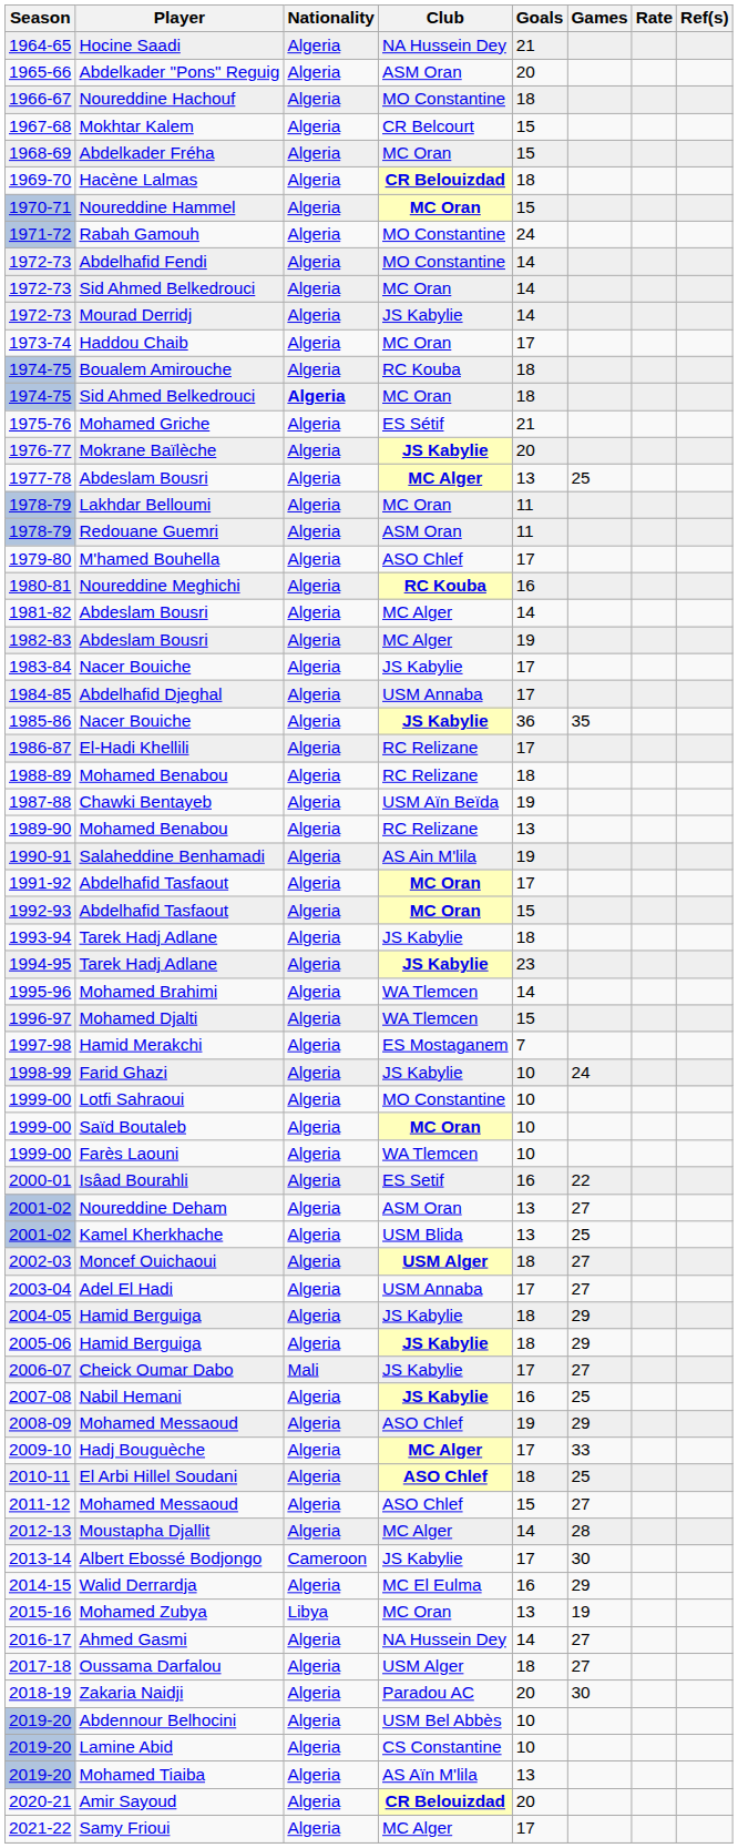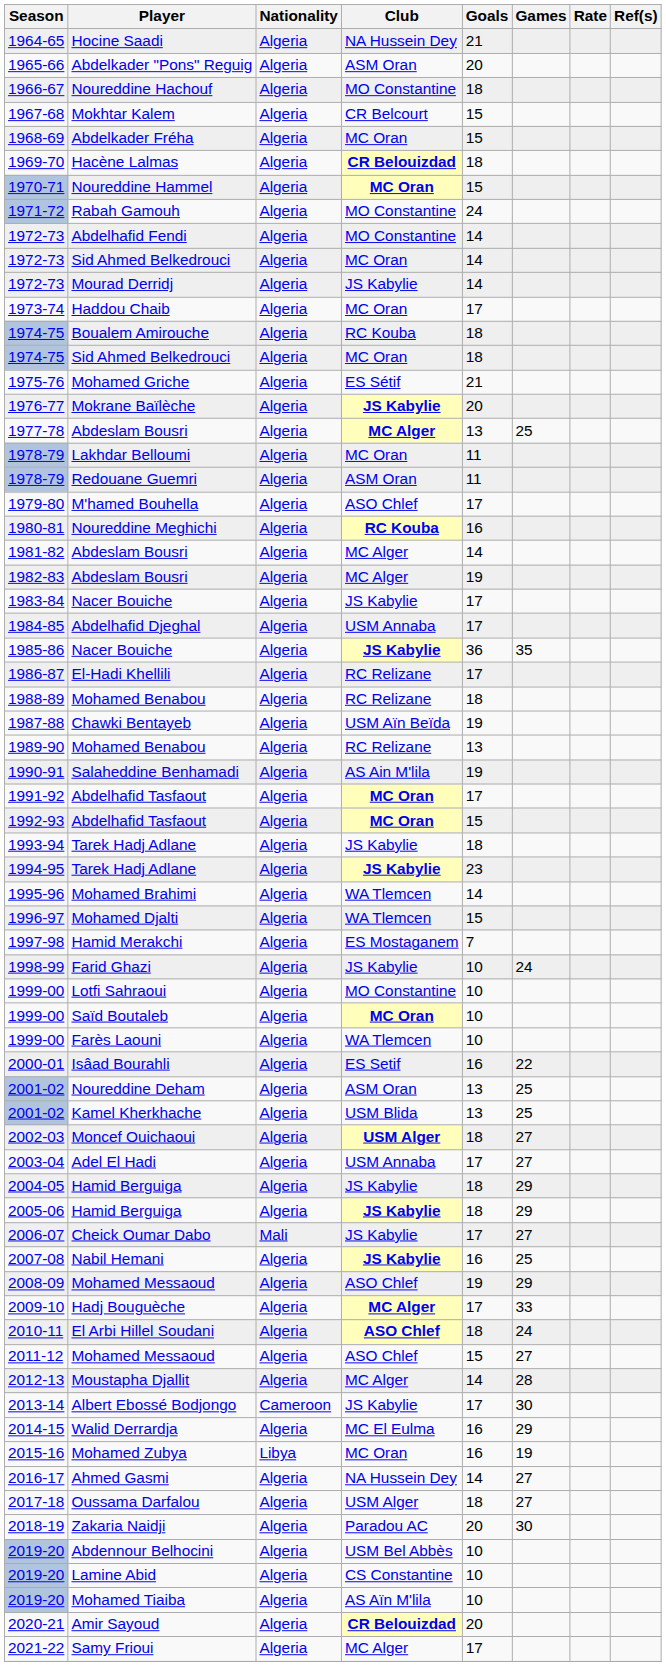 <table class="wikitable sortable plainrowheaders">
 <tr>
 <th scope="col">Season</th>
 <th scope="col">Player</th>
 <th scope="col">Nationality</th>
 <th scope="col">Club</th>
 <th scope="col">Goals</th>
 <th scope="col">Games</th>
 <th scope="col">Rate</th>
 <th scope="col" class="unsortable">Ref(s)</th>
 </tr>
 <tr bgcolor="#EFEFEF">
 <td><a href='#'>1964-65</a></td>
 <td><a href='#'>Hocine Saadi</a></td>
 <td> <a href='#'>Algeria</a></td>
 <td><a href='#'>NA Hussein Dey</a></td>
 <td>21</td>
 <td></td>
 <td></td>
 <td></td>
 </tr>
 <tr>
 <td><a href='#'>1965-66</a></td>
 <td><a href='#'>Abdelkader "Pons" Reguig</a></td>
 <td> <a href='#'>Algeria</a></td>
 <td><a href='#'>ASM Oran</a></td>
 <td>20</td>
 <td></td>
 <td></td>
 <td></td>
 </tr>
 <tr bgcolor="#EFEFEF">
 <td><a href='#'>1966-67</a></td>
 <td><a href='#'>Noureddine Hachouf</a></td>
 <td> <a href='#'>Algeria</a></td>
 <td><a href='#'>MO Constantine</a></td>
 <td>18</td>
 <td></td>
 <td></td>
 <td></td>
 </tr>
 <tr>
 <td><a href='#'>1967-68</a></td>
 <td><a href='#'>Mokhtar Kalem</a></td>
 <td> <a href='#'>Algeria</a></td>
 <td><a href='#'>CR Belcourt</a></td>
 <td>15</td>
 <td></td>
 <td></td>
 <td></td>
 </tr>
 <tr bgcolor="#EFEFEF">
 <td><a href='#'>1968-69</a></td>
 <td><a href='#'>Abdelkader Fréha</a></td>
 <td> <a href='#'>Algeria</a></td>
 <td><a href='#'>MC Oran</a></td>
 <td>15</td>
 <td></td>
 <td></td>
 <td></td>
 </tr>
 <tr>
 <td><a href='#'>1969-70</a></td>
 <td><a href='#'>Hacène Lalmas</a></td>
 <td> <a href='#'>Algeria</a></td>
 <th scope="row" style="background:#ffb"><a href='#'>CR Belouizdad</a></th>
 <td>18</td>
 <td></td>
 <td></td>
 <td></td>
 </tr>
 <tr bgcolor="#EFEFEF">
 <td bgcolor="#B0C4DE"><a href='#'>1970-71</a></td>
 <td><a href='#'>Noureddine Hammel</a></td>
 <td> <a href='#'>Algeria</a></td>
 <th scope="row" style="background:#ffb"><a href='#'>MC Oran</a></th>
 <td>15</td>
 <td></td>
 <td></td>
 <td></td>
 </tr>
 <tr>
 <td bgcolor="#B0C4DE"><a href='#'>1971-72</a></td>
 <td><a href='#'>Rabah Gamouh</a></td>
 <td> <a href='#'>Algeria</a></td>
 <td><a href='#'>MO Constantine</a></td>
 <td>24</td>
 <td></td>
 <td></td>
 <td></td>
 </tr>
 <tr bgcolor="#EFEFEF">
 <td><a href='#'>1972-73</a></td>
 <td><a href='#'>Abdelhafid Fendi</a></td>
 <td> <a href='#'>Algeria</a></td>
 <td><a href='#'>MO Constantine</a></td>
 <td>14</td>
 <td></td>
 <td></td>
 <td></td>
 </tr>
 <tr bgcolor="#EFEFEF">
 <td><a href='#'>1972-73</a></td>
 <td><a href='#'>Sid Ahmed Belkedrouci</a></td>
 <td> <a href='#'>Algeria</a></td>
 <td><a href='#'>MC Oran</a></td>
 <td>14</td>
 <td></td>
 <td></td>
 <td></td>
 </tr>
 <tr bgcolor="#EFEFEF">
 <td><a href='#'>1972-73</a></td>
 <td><a href='#'>Mourad Derridj</a></td>
 <td> <a href='#'>Algeria</a></td>
 <td><a href='#'>JS Kabylie</a></td>
 <td>14</td>
 <td></td>
 <td></td>
 <td></td>
 </tr>
 <tr>
 <td><a href='#'>1973-74</a></td>
 <td><a href='#'>Haddou Chaib</a></td>
 <td> <a href='#'>Algeria</a></td>
 <td><a href='#'>MC Oran</a></td>
 <td>17</td>
 <td></td>
 <td></td>
 <td></td>
 </tr>
 <tr bgcolor="#EFEFEF">
 <td bgcolor="#B0C4DE"><a href='#'>1974-75</a></td>
 <td><a href='#'>Boualem Amirouche</a></td>
 <td> <a href='#'>Algeria</a></td>
 <td><a href='#'>RC Kouba</a></td>
 <td>18</td>
 <td></td>
 <td></td>
 <td></td>
 </tr>
 <tr bgcolor="#EFEFEF">
 <td bgcolor="#B0C4DE"><a href='#'>1974-75</a></td>
 <td><a href='#'>Sid Ahmed Belkedrouci</a></td>
-<td><strong> <a href='#'>Algeria</a></strong></td>
+<td> <a href='#'>Algeria</a></td>
 <td><a href='#'>MC Oran</a></td>
 <td>18</td>
 <td></td>
 <td></td>
 <td></td>
 </tr>
 <tr>
 <td><a href='#'>1975-76</a></td>
 <td><a href='#'>Mohamed Griche</a></td>
 <td> <a href='#'>Algeria</a></td>
 <td><a href='#'>ES Sétif</a></td>
 <td>21</td>
 <td></td>
 <td></td>
 <td></td>
 </tr>
 <tr bgcolor="#EFEFEF">
 <td><a href='#'>1976-77</a></td>
 <td><a href='#'>Mokrane Baïlèche</a></td>
 <td> <a href='#'>Algeria</a></td>
 <th scope="row" style="background:#ffb"><a href='#'>JS Kabylie</a></th>
 <td>20</td>
 <td></td>
 <td></td>
 <td></td>
 </tr>
 <tr>
 <td><a href='#'>1977-78</a></td>
 <td><a href='#'>Abdeslam Bousri</a></td>
 <td> <a href='#'>Algeria</a></td>
 <th scope="row" style="background:#ffb"><a href='#'>MC Alger</a></th>
 <td>13</td>
 <td>25</td>
 <td></td>
 <td></td>
 </tr>
 <tr bgcolor="#EFEFEF">
 <td bgcolor="#B0C4DE"><a href='#'>1978-79</a></td>
 <td><a href='#'>Lakhdar Belloumi</a></td>
 <td> <a href='#'>Algeria</a></td>
 <td><a href='#'>MC Oran</a></td>
 <td>11</td>
 <td></td>
 <td></td>
 <td></td>
 </tr>
 <tr bgcolor="#EFEFEF">
 <td bgcolor="#B0C4DE"><a href='#'>1978-79</a></td>
 <td><a href='#'>Redouane Guemri</a></td>
 <td> <a href='#'>Algeria</a></td>
 <td><a href='#'>ASM Oran</a></td>
 <td>11</td>
 <td></td>
 <td></td>
 <td></td>
 </tr>
 <tr>
 <td><a href='#'>1979-80</a></td>
 <td><a href='#'>M'hamed Bouhella</a></td>
 <td> <a href='#'>Algeria</a></td>
 <td><a href='#'>ASO Chlef</a></td>
 <td>17</td>
 <td></td>
 <td></td>
 <td></td>
 </tr>
 <tr bgcolor="#EFEFEF">
 <td><a href='#'>1980-81</a></td>
 <td><a href='#'>Noureddine Meghichi</a></td>
 <td> <a href='#'>Algeria</a></td>
 <th scope="row" style="background:#ffb"><a href='#'>RC Kouba</a></th>
 <td>16</td>
 <td></td>
 <td></td>
 <td></td>
 </tr>
 <tr>
 <td><a href='#'>1981-82</a></td>
 <td><a href='#'>Abdeslam Bousri</a></td>
 <td> <a href='#'>Algeria</a></td>
 <td><a href='#'>MC Alger</a></td>
 <td>14</td>
 <td></td>
 <td></td>
 <td></td>
 </tr>
 <tr bgcolor="#EFEFEF">
 <td><a href='#'>1982-83</a></td>
 <td><a href='#'>Abdeslam Bousri</a></td>
 <td> <a href='#'>Algeria</a></td>
 <td><a href='#'>MC Alger</a></td>
 <td>19</td>
 <td></td>
 <td></td>
 <td></td>
 </tr>
 <tr>
 <td><a href='#'>1983-84</a></td>
 <td><a href='#'>Nacer Bouiche</a></td>
 <td> <a href='#'>Algeria</a></td>
 <td><a href='#'>JS Kabylie</a></td>
 <td>17</td>
 <td></td>
 <td></td>
 <td></td>
 </tr>
 <tr bgcolor="#EFEFEF">
 <td><a href='#'>1984-85</a></td>
 <td><a href='#'>Abdelhafid Djeghal</a></td>
 <td> <a href='#'>Algeria</a></td>
 <td><a href='#'>USM Annaba</a></td>
 <td>17</td>
 <td></td>
 <td></td>
 <td></td>
 </tr>
 <tr>
 <td><a href='#'>1985-86</a></td>
 <td><a href='#'>Nacer Bouiche</a></td>
 <td> <a href='#'>Algeria</a></td>
 <th scope="row" style="background:#ffb"><a href='#'>JS Kabylie</a></th>
 <td>36</td>
 <td>35</td>
 <td></td>
 <td></td>
 </tr>
 <tr bgcolor="#EFEFEF">
 <td><a href='#'>1986-87</a></td>
 <td><a href='#'>El-Hadi Khellili</a></td>
 <td> <a href='#'>Algeria</a></td>
 <td><a href='#'>RC Relizane</a></td>
 <td>17</td>
 <td></td>
 <td></td>
 <td></td>
 </tr>
 <tr>
 <td><a href='#'>1988-89</a></td>
 <td><a href='#'>Mohamed Benabou</a></td>
 <td> <a href='#'>Algeria</a></td>
 <td><a href='#'>RC Relizane</a></td>
 <td>18</td>
 <td></td>
 <td></td>
 <td></td>
 </tr>
 <tr>
 <td><a href='#'>1987-88</a></td>
 <td><a href='#'>Chawki Bentayeb</a></td>
 <td> <a href='#'>Algeria</a></td>
 <td><a href='#'>USM Aïn Beïda</a></td>
 <td>19</td>
 <td></td>
 <td></td>
 <td></td>
 </tr>
 <tr>
 <td><a href='#'>1989-90</a></td>
 <td><a href='#'>Mohamed Benabou</a></td>
 <td> <a href='#'>Algeria</a></td>
 <td><a href='#'>RC Relizane</a></td>
 <td>13</td>
 <td></td>
 <td></td>
 <td></td>
 </tr>
 <tr bgcolor="#EFEFEF">
 <td><a href='#'>1990-91</a></td>
 <td><a href='#'>Salaheddine Benhamadi</a></td>
 <td> <a href='#'>Algeria</a></td>
 <td><a href='#'>AS Ain M'lila</a></td>
 <td>19</td>
 <td></td>
 <td></td>
 <td></td>
 </tr>
 <tr>
 <td><a href='#'>1991-92</a></td>
 <td><a href='#'>Abdelhafid Tasfaout</a></td>
 <td> <a href='#'>Algeria</a></td>
 <th scope="row" style="background:#ffb"><a href='#'>MC Oran</a></th>
 <td>17</td>
 <td></td>
 <td></td>
 <td></td>
 </tr>
 <tr bgcolor="#EFEFEF">
 <td><a href='#'>1992-93</a></td>
 <td><a href='#'>Abdelhafid Tasfaout</a></td>
 <td> <a href='#'>Algeria</a></td>
 <th scope="row" style="background:#ffb"><a href='#'>MC Oran</a></th>
 <td>15</td>
 <td></td>
 <td></td>
 <td></td>
 </tr>
 <tr>
 <td><a href='#'>1993-94</a></td>
 <td><a href='#'>Tarek Hadj Adlane</a></td>
 <td> <a href='#'>Algeria</a></td>
 <td><a href='#'>JS Kabylie</a></td>
 <td>18</td>
 <td></td>
 <td></td>
 <td></td>
 </tr>
 <tr bgcolor="#EFEFEF">
 <td><a href='#'>1994-95</a></td>
 <td><a href='#'>Tarek Hadj Adlane</a></td>
 <td> <a href='#'>Algeria</a></td>
 <th scope="row" style="background:#ffb"><a href='#'>JS Kabylie</a></th>
 <td>23</td>
 <td></td>
 <td></td>
 <td></td>
 </tr>
 <tr>
 <td><a href='#'>1995-96</a></td>
 <td><a href='#'>Mohamed Brahimi</a></td>
 <td> <a href='#'>Algeria</a></td>
 <td><a href='#'>WA Tlemcen</a></td>
 <td>14</td>
 <td></td>
 <td></td>
 <td></td>
 </tr>
 <tr bgcolor="#EFEFEF">
 <td><a href='#'>1996-97</a></td>
 <td><a href='#'>Mohamed Djalti</a></td>
 <td> <a href='#'>Algeria</a></td>
 <td><a href='#'>WA Tlemcen</a></td>
 <td>15</td>
 <td></td>
 <td></td>
 <td></td>
 </tr>
 <tr>
 <td><a href='#'>1997-98</a></td>
 <td><a href='#'>Hamid Merakchi</a></td>
 <td> <a href='#'>Algeria</a></td>
 <td><a href='#'>ES Mostaganem</a></td>
 <td>7</td>
 <td></td>
 <td></td>
 <td></td>
 </tr>
 <tr bgcolor="#EFEFEF">
 <td><a href='#'>1998-99</a></td>
 <td><a href='#'>Farid Ghazi</a></td>
 <td> <a href='#'>Algeria</a></td>
 <td><a href='#'>JS Kabylie</a></td>
 <td>10</td>
 <td>24</td>
 <td></td>
 <td></td>
 </tr>
 <tr>
 <td><a href='#'>1999-00</a></td>
 <td><a href='#'>Lotfi Sahraoui</a></td>
 <td> <a href='#'>Algeria</a></td>
 <td><a href='#'>MO Constantine</a></td>
 <td>10</td>
 <td></td>
 <td></td>
 <td></td>
 </tr>
 <tr>
 <td><a href='#'>1999-00</a></td>
 <td><a href='#'>Saïd Boutaleb</a></td>
 <td> <a href='#'>Algeria</a></td>
 <th scope="row" style="background:#ffb"><a href='#'>MC Oran</a></th>
 <td>10</td>
 <td></td>
 <td></td>
 <td></td>
 </tr>
 <tr>
 <td><a href='#'>1999-00</a></td>
 <td><a href='#'>Farès Laouni</a></td>
 <td> <a href='#'>Algeria</a></td>
 <td><a href='#'>WA Tlemcen</a></td>
 <td>10</td>
 <td></td>
 <td></td>
 <td></td>
 </tr>
 <tr bgcolor="#EFEFEF">
 <td><a href='#'>2000-01</a></td>
 <td><a href='#'>Isâad Bourahli</a></td>
 <td> <a href='#'>Algeria</a></td>
 <td><a href='#'>ES Setif</a></td>
 <td>16</td>
 <td>22</td>
 <td></td>
 <td></td>
 </tr>
 <tr>
 <td bgcolor="#B0C4DE"><a href='#'>2001-02</a></td>
 <td><a href='#'>Noureddine Deham</a></td>
 <td> <a href='#'>Algeria</a></td>
 <td><a href='#'>ASM Oran</a></td>
 <td>13</td>
-<td>27</td>
+<td>25</td>
 <td></td>
 <td></td>
 </tr>
 <tr>
 <td bgcolor="#B0C4DE"><a href='#'>2001-02</a></td>
 <td><a href='#'>Kamel Kherkhache</a></td>
 <td> <a href='#'>Algeria</a></td>
 <td><a href='#'>USM Blida</a></td>
 <td>13</td>
 <td>25</td>
 <td></td>
 <td></td>
 </tr>
 <tr bgcolor="#EFEFEF">
 <td><a href='#'>2002-03</a></td>
 <td><a href='#'>Moncef Ouichaoui</a></td>
 <td> <a href='#'>Algeria</a></td>
 <th scope="row" style="background:#ffb"><a href='#'>USM Alger</a></th>
 <td>18</td>
 <td>27</td>
 <td></td>
 <td></td>
 </tr>
 <tr>
 <td><a href='#'>2003-04</a></td>
 <td><a href='#'>Adel El Hadi</a></td>
 <td> <a href='#'>Algeria</a></td>
 <td><a href='#'>USM Annaba</a></td>
 <td>17</td>
 <td>27</td>
 <td></td>
 <td></td>
 </tr>
 <tr bgcolor="#EFEFEF">
 <td><a href='#'>2004-05</a></td>
 <td><a href='#'>Hamid Berguiga</a></td>
 <td> <a href='#'>Algeria</a></td>
 <td><a href='#'>JS Kabylie</a></td>
 <td>18</td>
 <td>29</td>
 <td></td>
 <td></td>
 </tr>
 <tr>
 <td><a href='#'>2005-06</a></td>
 <td><a href='#'>Hamid Berguiga</a></td>
 <td> <a href='#'>Algeria</a></td>
 <th scope="row" style="background:#ffb"><a href='#'>JS Kabylie</a></th>
 <td>18</td>
 <td>29</td>
 <td></td>
 <td></td>
 </tr>
 <tr bgcolor="#EFEFEF">
 <td><a href='#'>2006-07</a></td>
 <td><a href='#'>Cheick Oumar Dabo</a></td>
 <td> <a href='#'>Mali</a></td>
 <td><a href='#'>JS Kabylie</a></td>
 <td>17</td>
 <td>27</td>
 <td></td>
 <td></td>
 </tr>
 <tr>
 <td><a href='#'>2007-08</a></td>
 <td><a href='#'>Nabil Hemani</a></td>
 <td> <a href='#'>Algeria</a></td>
 <th scope="row" style="background:#ffb"><a href='#'>JS Kabylie</a></th>
 <td>16</td>
 <td>25</td>
 <td></td>
 <td></td>
 </tr>
 <tr bgcolor="#EFEFEF">
 <td><a href='#'>2008-09</a></td>
 <td><a href='#'>Mohamed Messaoud</a></td>
 <td> <a href='#'>Algeria</a></td>
 <td><a href='#'>ASO Chlef</a></td>
 <td>19</td>
 <td>29</td>
 <td></td>
 <td></td>
 </tr>
 <tr>
 <td><a href='#'>2009-10</a></td>
 <td><a href='#'>Hadj Bouguèche</a></td>
 <td> <a href='#'>Algeria</a></td>
 <th scope="row" style="background:#ffb"><a href='#'>MC Alger</a></th>
 <td>17</td>
 <td>33</td>
 <td></td>
 <td></td>
 </tr>
 <tr bgcolor="#EFEFEF">
 <td><a href='#'>2010-11</a></td>
 <td><a href='#'>El Arbi Hillel Soudani</a></td>
 <td> <a href='#'>Algeria</a></td>
 <th scope="row" style="background:#ffb"><a href='#'>ASO Chlef</a></th>
 <td>18</td>
-<td>25</td>
+<td>24</td>
 <td></td>
 <td></td>
 </tr>
 <tr>
 <td><a href='#'>2011-12</a></td>
 <td><a href='#'>Mohamed Messaoud</a></td>
 <td> <a href='#'>Algeria</a></td>
 <td><a href='#'>ASO Chlef</a></td>
 <td>15</td>
 <td>27</td>
 <td></td>
 <td></td>
 </tr>
 <tr bgcolor="#EFEFEF">
 <td><a href='#'>2012-13</a></td>
 <td><a href='#'>Moustapha Djallit</a></td>
 <td> <a href='#'>Algeria</a></td>
 <td><a href='#'>MC Alger</a></td>
 <td>14</td>
 <td>28</td>
 <td></td>
 <td></td>
 </tr>
 <tr>
 <td><a href='#'>2013-14</a></td>
 <td><a href='#'>Albert Ebossé Bodjongo</a></td>
 <td> <a href='#'>Cameroon</a></td>
 <td><a href='#'>JS Kabylie</a></td>
 <td>17</td>
 <td>30</td>
 <td></td>
 <td></td>
 </tr>
 <tr>
 <td><a href='#'>2014-15</a></td>
 <td><a href='#'>Walid Derrardja</a></td>
 <td> <a href='#'>Algeria</a></td>
 <td><a href='#'>MC El Eulma</a></td>
 <td>16</td>
 <td>29</td>
 <td></td>
 <td></td>
 </tr>
 <tr>
 <td><a href='#'>2015-16</a></td>
 <td><a href='#'>Mohamed Zubya</a></td>
 <td> <a href='#'>Libya</a></td>
 <td><a href='#'>MC Oran</a></td>
-<td>13</td>
+<td>16</td>
 <td>19</td>
 <td></td>
 <td></td>
 </tr>
 <tr>
 <td><a href='#'>2016-17</a></td>
 <td><a href='#'>Ahmed Gasmi</a></td>
 <td> <a href='#'>Algeria</a></td>
 <td><a href='#'>NA Hussein Dey</a></td>
 <td>14</td>
 <td>27</td>
 <td></td>
 <td></td>
 </tr>
 <tr>
 <td><a href='#'>2017-18</a></td>
 <td><a href='#'>Oussama Darfalou</a></td>
 <td> <a href='#'>Algeria</a></td>
 <td><a href='#'>USM Alger</a></td>
 <td>18</td>
 <td>27</td>
 <td></td>
 <td></td>
 </tr>
 <tr>
 <td><a href='#'>2018-19</a></td>
 <td><a href='#'>Zakaria Naidji</a></td>
 <td> <a href='#'>Algeria</a></td>
 <td><a href='#'>Paradou AC</a></td>
 <td>20</td>
 <td>30</td>
 <td></td>
 <td></td>
 </tr>
 <tr>
 <td bgcolor="#B0C4DE"><a href='#'>2019-20</a></td>
 <td><a href='#'>Abdennour Belhocini</a></td>
 <td> <a href='#'>Algeria</a></td>
 <td><a href='#'>USM Bel Abbès</a></td>
 <td>10</td>
 <td></td>
 <td></td>
 <td></td>
 </tr>
 <tr>
 <td bgcolor="#B0C4DE"><a href='#'>2019-20</a></td>
 <td><a href='#'>Lamine Abid</a></td>
 <td> <a href='#'>Algeria</a></td>
 <td><a href='#'>CS Constantine</a></td>
 <td>10</td>
 <td></td>
 <td></td>
 <td></td>
 </tr>
 <tr>
 <td bgcolor="#B0C4DE"><a href='#'>2019-20</a></td>
 <td><a href='#'>Mohamed Tiaiba</a></td>
 <td> <a href='#'>Algeria</a></td>
 <td><a href='#'>AS Aïn M'lila</a></td>
-<td>13</td>
+<td>10</td>
 <td></td>
 <td></td>
 <td></td>
 </tr>
 <tr>
 <td><a href='#'>2020-21</a></td>
 <td><a href='#'>Amir Sayoud</a></td>
 <td> <a href='#'>Algeria</a></td>
 <th scope="row" style="background:#ffb"><a href='#'>CR Belouizdad</a></th>
 <td>20</td>
 <td></td>
 <td></td>
 <td></td>
 </tr>
 <tr>
 <td><a href='#'>2021-22</a></td>
 <td><a href='#'>Samy Frioui</a></td>
 <td> <a href='#'>Algeria</a></td>
 <td><a href='#'>MC Alger</a></td>
 <td>17</td>
 <td></td>
 <td></td>
 <td></td>
 </tr>
 <tr>
 </tr>
 </table>
